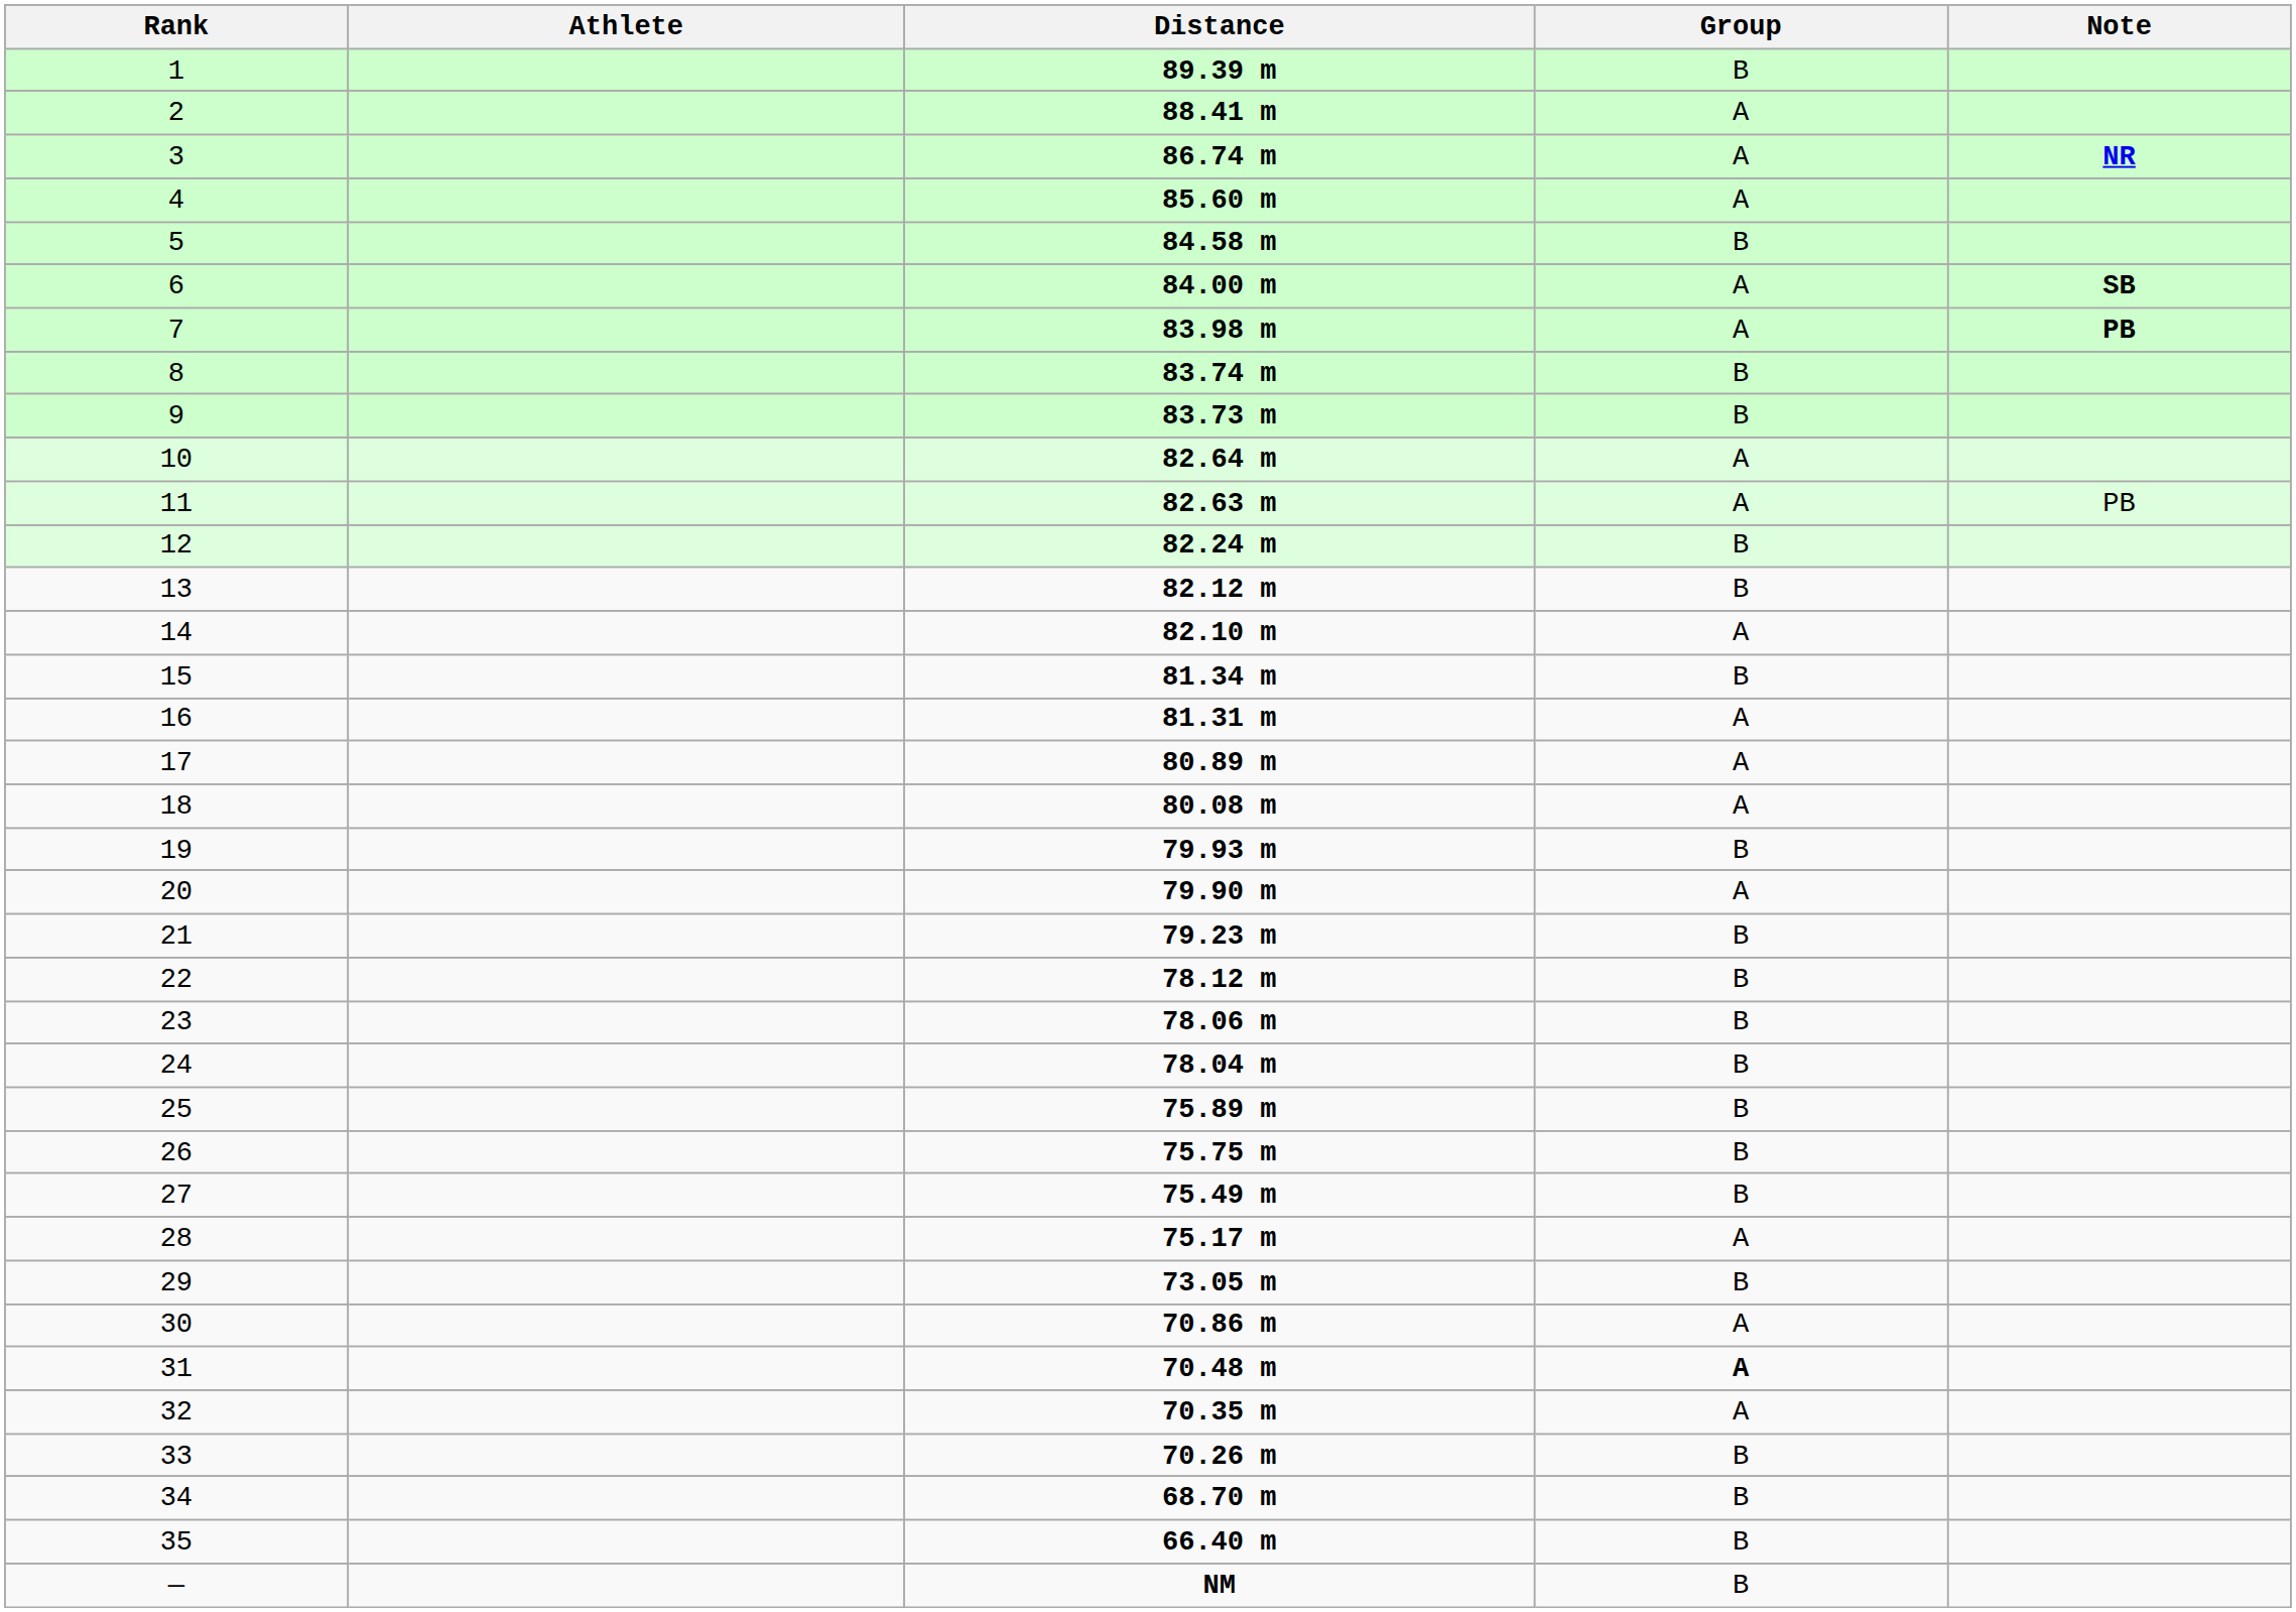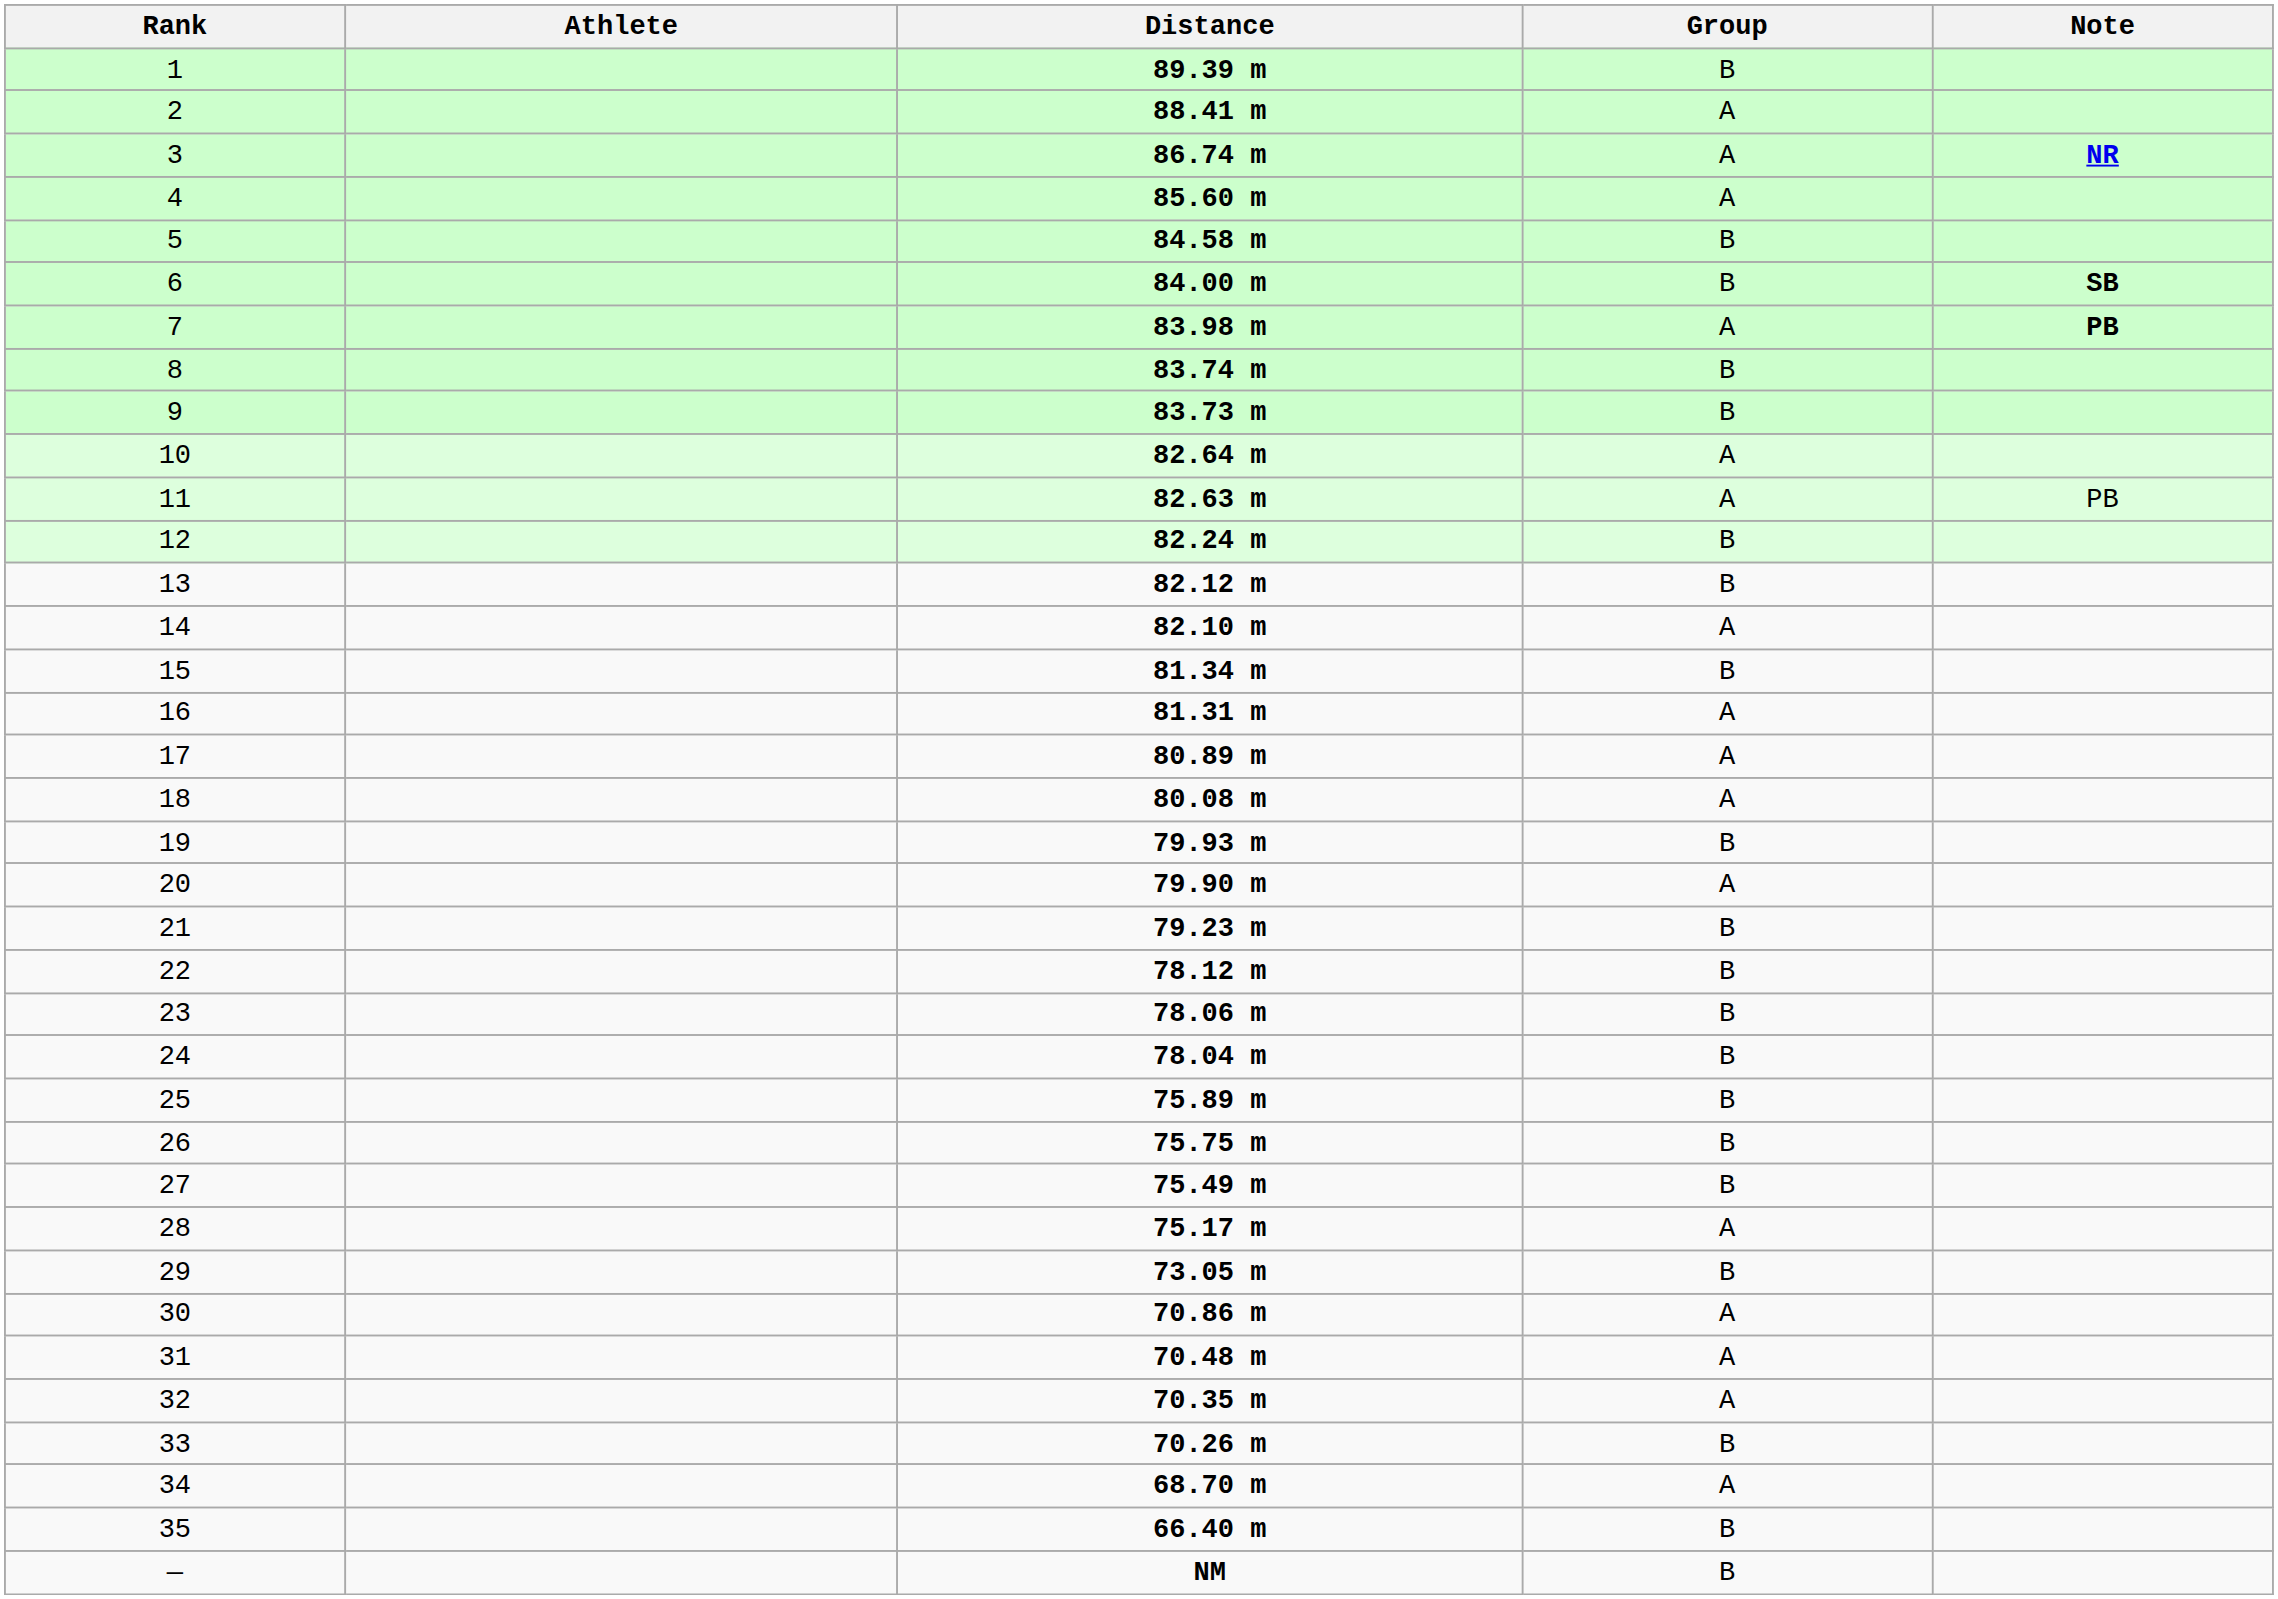 <table class="wikitable" style=" text-align:center; font-size:110%;" width="95%">
 <tr>
 <th>Rank</th>
 <th>Athlete</th>
 <th>Distance</th>
 <th>Group</th>
 <th>Note</th>
 </tr>
 <tr style="background:#ccffcc;">
 <td>1</td>
 <td align=left></td>
 <td><strong>89.39 m</strong></td>
 <td>B</td>
 <td></td>
 </tr>
 <tr style="background:#ccffcc;">
 <td>2</td>
 <td align=left></td>
 <td><strong>88.41 m</strong></td>
 <td>A</td>
 <td></td>
 </tr>
 <tr style="background:#ccffcc;">
 <td>3</td>
 <td align=left></td>
 <td><strong>86.74 m</strong></td>
 <td>A</td>
 <td><strong><a href='#'>NR</a></strong></td>
 </tr>
 <tr style="background:#ccffcc;">
 <td>4</td>
 <td align=left></td>
 <td><strong>85.60 m</strong></td>
 <td>A</td>
 <td></td>
 </tr>
 <tr style="background:#ccffcc;">
 <td>5</td>
 <td align=left></td>
 <td><strong>84.58 m</strong></td>
 <td>B</td>
 <td></td>
 </tr>
 <tr style="background:#ccffcc;">
 <td>6</td>
 <td align=left></td>
 <td><strong>84.00 m</strong></td>
-<td>A</td>
+<td>B</td>
 <td><strong>SB</strong></td>
 </tr>
 <tr style="background:#ccffcc;">
 <td>7</td>
 <td align=left></td>
 <td><strong>83.98 m</strong></td>
 <td>A</td>
 <td><strong>PB</strong></td>
 </tr>
 <tr style="background:#ccffcc;">
 <td>8</td>
 <td align=left></td>
 <td><strong>83.74 m</strong></td>
 <td>B</td>
 <td></td>
 </tr>
 <tr style="background:#ccffcc;">
 <td>9</td>
 <td align=left></td>
 <td><strong>83.73 m</strong></td>
 <td>B</td>
 <td></td>
 </tr>
 <tr style="background:#ddffdd;">
 <td>10</td>
 <td align=left></td>
 <td><strong>82.64 m</strong></td>
 <td>A</td>
 <td></td>
 </tr>
 <tr style="background:#ddffdd;">
 <td>11</td>
 <td align=left></td>
 <td><strong>82.63 m</strong></td>
 <td>A</td>
 <td>PB</td>
 </tr>
 <tr style="background:#ddffdd;">
 <td>12</td>
 <td align=left></td>
 <td><strong>82.24 m</strong></td>
 <td>B</td>
 <td></td>
 </tr>
 <tr>
 <td>13</td>
 <td align=left></td>
 <td><strong>82.12 m</strong></td>
 <td>B</td>
 <td></td>
 </tr>
 <tr>
 <td>14</td>
 <td align=left></td>
 <td><strong>82.10 m</strong></td>
 <td>A</td>
 <td></td>
 </tr>
 <tr>
 <td>15</td>
 <td align=left></td>
 <td><strong>81.34 m</strong></td>
 <td>B</td>
 <td></td>
 </tr>
 <tr>
 <td>16</td>
 <td align=left></td>
 <td><strong>81.31 m</strong></td>
 <td>A</td>
 <td></td>
 </tr>
 <tr>
 <td>17</td>
 <td align=left></td>
 <td><strong>80.89 m</strong></td>
 <td>A</td>
 <td></td>
 </tr>
 <tr>
 <td>18</td>
 <td align=left></td>
 <td><strong>80.08 m</strong></td>
 <td>A</td>
 <td></td>
 </tr>
 <tr>
 <td>19</td>
 <td align=left></td>
 <td><strong>79.93 m</strong></td>
 <td>B</td>
 <td></td>
 </tr>
 <tr>
 <td>20</td>
 <td align=left></td>
 <td><strong>79.90 m</strong></td>
 <td>A</td>
 <td></td>
 </tr>
 <tr>
 <td>21</td>
 <td align=left></td>
 <td><strong>79.23 m</strong></td>
 <td>B</td>
 <td></td>
 </tr>
 <tr>
 <td>22</td>
 <td align=left></td>
 <td><strong>78.12 m</strong></td>
 <td>B</td>
 <td></td>
 </tr>
 <tr>
 <td>23</td>
 <td align=left></td>
 <td><strong>78.06 m</strong></td>
 <td>B</td>
 <td></td>
 </tr>
 <tr>
 <td>24</td>
 <td align=left></td>
 <td><strong>78.04 m</strong></td>
 <td>B</td>
 <td></td>
 </tr>
 <tr>
 <td>25</td>
 <td align=left></td>
 <td><strong>75.89 m</strong></td>
 <td>B</td>
 <td></td>
 </tr>
 <tr>
 <td>26</td>
 <td align=left></td>
 <td><strong>75.75 m</strong></td>
 <td>B</td>
 <td></td>
 </tr>
 <tr>
 <td>27</td>
 <td align=left></td>
 <td><strong>75.49 m</strong></td>
 <td>B</td>
 <td></td>
 </tr>
 <tr>
 <td>28</td>
 <td align=left></td>
 <td><strong>75.17 m</strong></td>
 <td>A</td>
 <td></td>
 </tr>
 <tr>
 <td>29</td>
 <td align=left></td>
 <td><strong>73.05 m</strong></td>
 <td>B</td>
 <td></td>
 </tr>
 <tr>
 <td>30</td>
 <td align=left></td>
 <td><strong>70.86 m</strong></td>
 <td>A</td>
 <td></td>
 </tr>
 <tr>
 <td>31</td>
 <td align=left></td>
 <td><strong>70.48 m</strong></td>
-<td><strong>A</strong></td>
+<td>A</td>
 <td></td>
 </tr>
 <tr>
 <td>32</td>
 <td align=left></td>
 <td><strong>70.35 m</strong></td>
 <td>A</td>
 <td></td>
 </tr>
 <tr>
 <td>33</td>
 <td align=left></td>
 <td><strong>70.26 m</strong></td>
 <td>B</td>
 <td></td>
 </tr>
 <tr>
 <td>34</td>
 <td align=left></td>
 <td><strong>68.70 m</strong></td>
-<td>B</td>
+<td>A</td>
 <td></td>
 </tr>
 <tr>
 <td>35</td>
 <td align=left></td>
 <td><strong>66.40 m</strong></td>
 <td>B</td>
 <td></td>
 </tr>
 <tr>
 <td>—</td>
 <td align=left></td>
 <td><strong>NM </strong></td>
 <td>B</td>
 <td></td>
 </tr>
 </table>
